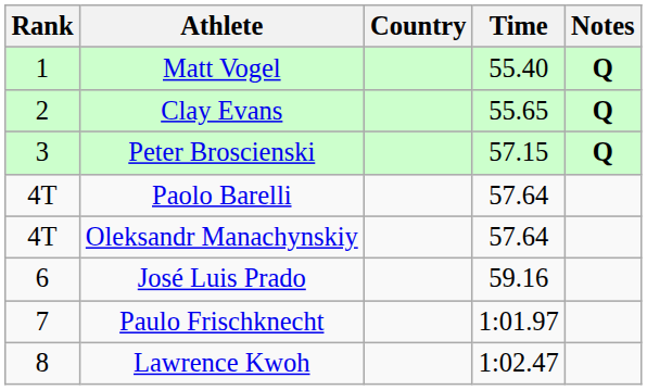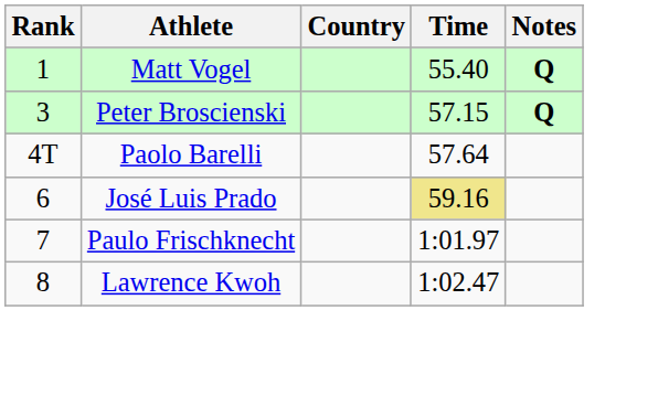 <table class="wikitable sortable" style="text-align:center">
 <tr>
 <th>Rank</th>
 <th>Athlete</th>
 <th>Country</th>
 <th>Time</th>
 <th>Notes</th>
 </tr>
 <tr bgcolor=ccffcc>
 <td>1</td>
 <td><a href='#'>Matt Vogel</a></td>
 <td align=left></td>
 <td>55.40</td>
-<td><strong>Q </strong></td>
-</tr>
-<tr bgcolor=ccffcc>
-<td>2</td>
-<td><a href='#'>Clay Evans</a></td>
-<td align=left></td>
-<td>55.65</td>
 <td><strong>Q </strong></td>
 </tr>
 <tr bgcolor=ccffcc>
 <td>3</td>
 <td><a href='#'>Peter Broscienski</a></td>
 <td align=left></td>
 <td>57.15</td>
 <td><strong>Q </strong></td>
 </tr>
 <tr>
 <td>4T</td>
 <td><a href='#'>Paolo Barelli</a></td>
 <td align=left></td>
 <td>57.64</td>
 <td><strong> </strong></td>
 </tr>
 <tr>
-<td>4T</td>
-<td><a href='#'>Oleksandr Manachynskiy</a></td>
-<td align=left></td>
-<td>57.64</td>
-<td><strong> </strong></td>
-</tr>
-<tr>
 <td>6</td>
 <td><a href='#'>José Luis Prado</a></td>
 <td align=left></td>
-<td>59.16</td>
+<td style="background: khaki;">59.16</td>
 <td><strong> </strong></td>
 </tr>
 <tr>
 <td>7</td>
 <td><a href='#'>Paulo Frischknecht</a></td>
 <td align=left></td>
 <td>1:01.97</td>
 <td><strong> </strong></td>
 </tr>
 <tr>
 <td>8</td>
 <td><a href='#'>Lawrence Kwoh</a></td>
 <td align=left></td>
 <td>1:02.47</td>
 <td><strong> </strong></td>
 </tr>
 </table>
